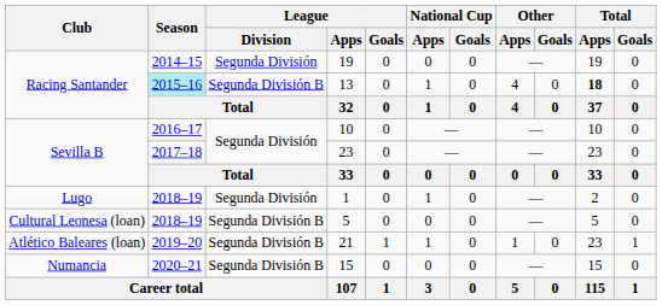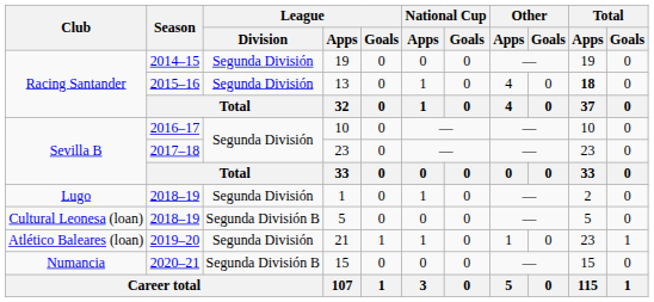 <table class="wikitable" style="text-align:center">
 <tr>
 <th rowspan="2">Club</th>
 <th rowspan="2">Season</th>
 <th colspan="3">League</th>
 <th colspan="2">National Cup</th>
 <th colspan="2">Other</th>
 <th colspan="2">Total</th>
 </tr>
 <tr>
 <th>Division</th>
 <th>Apps</th>
 <th>Goals</th>
 <th>Apps</th>
 <th>Goals</th>
 <th>Apps</th>
 <th>Goals</th>
 <th>Apps</th>
 <th>Goals</th>
 </tr>
 <tr>
 <td rowspan="3"><a href='#'>Racing Santander</a></td>
 <td><a href='#'>2014–15</a></td>
 <td><a href='#'>Segunda División</a></td>
 <td>19</td>
 <td>0</td>
 <td>0</td>
 <td>0</td>
 <td colspan="2">—</td>
 <td>19</td>
 <td>0</td>
 </tr>
 <tr>
-<td style="background: paleturquoise;"><a href='#'>2015–16</a></td>
-<td><a href='#'>Segunda División B</a></td>
+<td><a href='#'>2015–16</a></td>
+<td><a href='#'>Segunda División</a></td>
 <td>13</td>
 <td>0</td>
 <td>1</td>
 <td>0</td>
 <td>4</td>
 <td>0</td>
 <td><strong>18</strong></td>
 <td>0</td>
 </tr>
 <tr>
 <th colspan="2">Total</th>
 <th>32</th>
 <th>0</th>
 <th>1</th>
 <th>0</th>
 <th>4</th>
 <th>0</th>
 <th>37</th>
 <th>0</th>
 </tr>
 <tr>
 <td rowspan="3"><a href='#'>Sevilla B</a></td>
 <td><a href='#'>2016–17</a></td>
 <td rowspan="2">Segunda División</td>
 <td>10</td>
 <td>0</td>
 <td colspan="2">—</td>
 <td colspan="2">—</td>
 <td>10</td>
 <td>0</td>
 </tr>
 <tr>
 <td><a href='#'>2017–18</a></td>
 <td>23</td>
 <td>0</td>
 <td colspan="2">—</td>
 <td colspan="2">—</td>
 <td>23</td>
 <td>0</td>
 </tr>
 <tr>
 <th colspan="2">Total</th>
 <th>33</th>
 <th>0</th>
 <th>0</th>
 <th>0</th>
 <th>0</th>
 <th>0</th>
 <th>33</th>
 <th>0</th>
 </tr>
 <tr>
 <td><a href='#'>Lugo</a></td>
 <td><a href='#'>2018–19</a></td>
 <td>Segunda División</td>
 <td>1</td>
 <td>0</td>
 <td>1</td>
 <td>0</td>
 <td colspan="2">—</td>
 <td>2</td>
 <td>0</td>
 </tr>
 <tr>
 <td><a href='#'>Cultural Leonesa</a> (loan)</td>
 <td><a href='#'>2018–19</a></td>
 <td>Segunda División B</td>
 <td>5</td>
 <td>0</td>
 <td>0</td>
 <td>0</td>
 <td colspan="2">—</td>
 <td>5</td>
 <td>0</td>
 </tr>
 <tr>
 <td><a href='#'>Atlético Baleares</a> (loan)</td>
 <td><a href='#'>2019–20</a></td>
-<td>Segunda División B</td>
+<td>Segunda División</td>
 <td>21</td>
 <td>1</td>
 <td>1</td>
 <td>0</td>
 <td>1</td>
 <td>0</td>
 <td>23</td>
 <td>1</td>
 </tr>
 <tr>
 <td><a href='#'>Numancia</a></td>
 <td><a href='#'>2020–21</a></td>
 <td>Segunda División B</td>
 <td>15</td>
 <td>0</td>
 <td>0</td>
 <td>0</td>
 <td colspan="2">—</td>
 <td>15</td>
 <td>0</td>
 </tr>
 <tr>
 <th colspan="3">Career total</th>
 <th>107</th>
 <th>1</th>
 <th>3</th>
 <th>0</th>
 <th>5</th>
 <th>0</th>
 <th>115</th>
 <th>1</th>
 </tr>
 </table>
